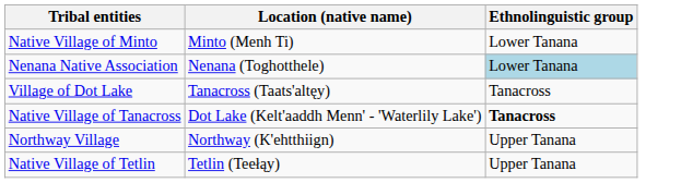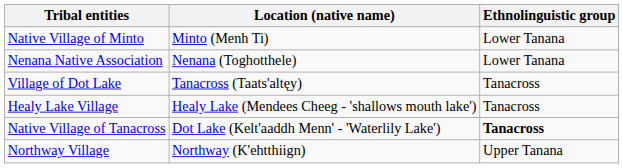 <table class="wikitable sortable">
 <tr>
 <th>Tribal entities</th>
 <th>Location (native name)</th>
 <th>Ethnolinguistic group</th>
 </tr>
 <tr>
 <td><a href='#'>Native Village of Minto</a></td>
 <td><a href='#'>Minto</a> (Menh Ti)</td>
 <td>Lower Tanana</td>
 </tr>
 <tr>
 <td><a href='#'>Nenana Native Association</a></td>
 <td><a href='#'>Nenana</a> (Toghotthele)</td>
-<td style="background: lightblue;">Lower Tanana</td>
+<td>Lower Tanana</td>
 </tr>
 <tr>
 <td><a href='#'>Village of Dot Lake</a></td>
 <td><a href='#'>Tanacross</a> (Taats'altęy)</td>
+<td>Tanacross</td>
+</tr>
+<tr>
+<td><a href='#'>Healy Lake Village</a></td>
+<td><a href='#'>Healy Lake</a> (Mendees Cheeg - 'shallows mouth lake')</td>
 <td>Tanacross</td>
 </tr>
 <tr>
 <td><a href='#'>Native Village of Tanacross</a></td>
 <td><a href='#'>Dot Lake</a> (Kelt'aaddh Menn' - 'Waterlily Lake')</td>
 <td><strong>Tanacross</strong></td>
 </tr>
 <tr>
 <td><a href='#'>Northway Village</a></td>
 <td><a href='#'>Northway</a> (K'ehtthiign)</td>
 <td>Upper Tanana</td>
 </tr>
-<tr>
-<td><a href='#'>Native Village of Tetlin</a></td>
-<td><a href='#'>Tetlin</a> (Teełąy)</td>
-<td>Upper Tanana</td>
-</tr>
 </table>
